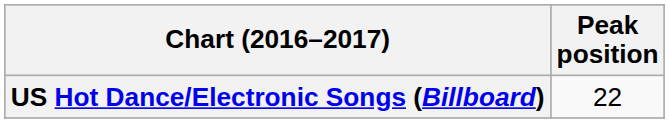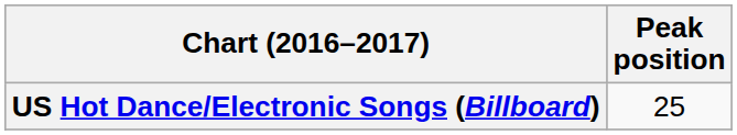 <table class="wikitable plainrowheaders" style="text-align:center">
 <tr>
 <th>Chart (2016–2017)</th>
 <th>Peak<br> position</th>
 </tr>
 <tr>
 <th scope="row">US <a href='#'>Hot Dance/Electronic Songs</a> (<em><a href='#'>Billboard</a></em>)</th>
-<td>22</td>
+<td>25</td>
 </tr>
 </table>
